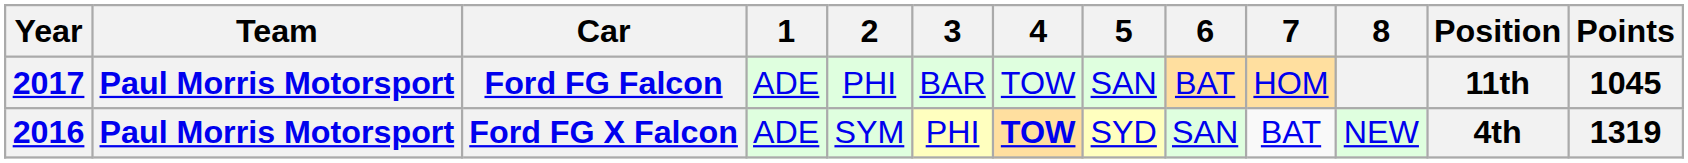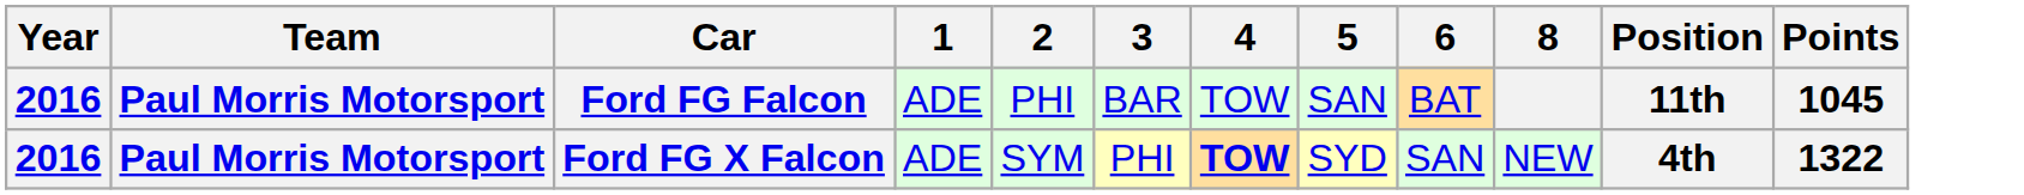 <table class="wikitable" style="text-align:center; font-size:90%">
 <tr>
 <th>Year</th>
 <th>Team</th>
 <th>Car</th>
 <th>1</th>
 <th>2</th>
 <th>3</th>
 <th>4</th>
 <th>5</th>
 <th>6</th>
-<th>7</th>
 <th>8</th>
 <th>Position</th>
 <th>Points</th>
 </tr>
 <tr>
-<th><a href='#'>2017</a></th>
+<th><a href='#'>2016</a></th>
 <th><a href='#'>Paul Morris Motorsport</a></th>
 <th><a href='#'>Ford FG Falcon</a></th>
 <td style=background:#dfffdf><a href='#'>ADE</a><br></td>
 <td style=background:#dfffdf><a href='#'>PHI</a><br></td>
 <td style=background:#dfffdf><a href='#'>BAR</a><br></td>
 <td style=background:#dfffdf><a href='#'>TOW</a><br></td>
 <td style=background:#dfffdf><a href='#'>SAN</a><br></td>
 <td style=background:#ffdf9f><a href='#'>BAT</a><br></td>
-<td style=background:#ffdf9f><a href='#'>HOM</a><br></td>
 <th></th>
 <th>11th</th>
 <th>1045</th>
 </tr>
 <tr>
 <th><a href='#'>2016</a></th>
 <th><a href='#'>Paul Morris Motorsport</a></th>
 <th><a href='#'>Ford FG X Falcon</a></th>
 <td style=background:#dfffdf><a href='#'>ADE</a><br></td>
 <td style=background:#dfffdf><a href='#'>SYM</a><br></td>
 <td style=background:#ffffbf><a href='#'>PHI</a><br></td>
 <td style=background:#ffdf9f><strong><a href='#'>TOW</a><br></strong></td>
 <td style=background:#ffffbf><a href='#'>SYD</a><br></td>
 <td style=background:#dfffdf><a href='#'>SAN</a><br></td>
-<td><a href='#'>BAT</a></td>
 <td style=background:#dfffdf><a href='#'>NEW</a><br></td>
 <th>4th</th>
-<th>1319</th>
+<th>1322</th>
 </tr>
 </table>
